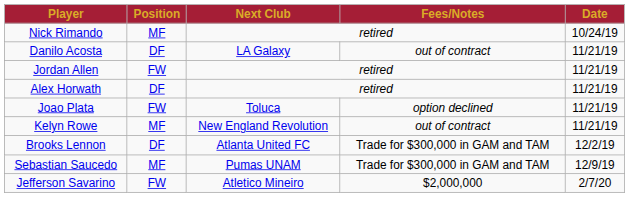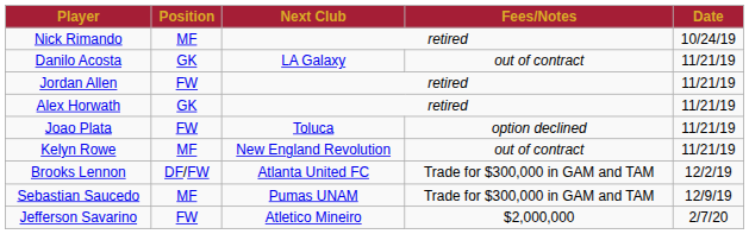 <table class="wikitable sortable" style="width:90%; text-align:center; font-size:95%;">
 <tr>
 <th style="background:#A51E36; color:#DAAC27; text-align:center;"><strong>Player </strong></th>
 <th style="background:#A51E36; color:#DAAC27; text-align:center;"><strong>Position </strong></th>
 <th style="background:#A51E36; color:#DAAC27; text-align:center;"><strong>Next Club</strong></th>
 <th style="background:#A51E36; color:#DAAC27; text-align:center;"><strong>Fees/Notes </strong></th>
 <th style="background:#A51E36; color:#DAAC27; text-align:center;"><strong>Date</strong></th>
 </tr>
 <tr>
 <td> <a href='#'>Nick Rimando</a></td>
 <td style="text-align:center;"><a href='#'>MF</a></td>
 <td colspan="2"><em>retired</em></td>
 <td>10/24/19 </td>
 </tr>
 <tr>
 <td> <a href='#'>Danilo Acosta</a></td>
-<td style="text-align:center;"><a href='#'>DF</a></td>
+<td style="text-align:center;"><a href='#'>GK</a></td>
 <td> <a href='#'>LA Galaxy</a></td>
 <td><em>out of contract</em></td>
 <td>11/21/19</td>
 </tr>
 <tr>
 <td> <a href='#'>Jordan Allen</a></td>
 <td style="text-align:center;"><a href='#'>FW</a></td>
 <td colspan="2"><em>retired</em></td>
 <td>11/21/19</td>
 </tr>
 <tr>
 <td> <a href='#'>Alex Horwath</a></td>
-<td style="text-align:center;"><a href='#'>DF</a></td>
+<td style="text-align:center;"><a href='#'>GK</a></td>
 <td colspan="2"><em>retired</em></td>
 <td>11/21/19</td>
 </tr>
 <tr>
 <td> <a href='#'>Joao Plata</a></td>
 <td style="text-align:center;"><a href='#'>FW</a></td>
 <td> <a href='#'>Toluca</a></td>
 <td><em>option declined</em></td>
 <td>11/21/19</td>
 </tr>
 <tr>
 <td> <a href='#'>Kelyn Rowe</a></td>
 <td style="text-align:center;"><a href='#'>MF</a></td>
 <td> <a href='#'>New England Revolution</a></td>
 <td><em>out of contract</em></td>
 <td>11/21/19</td>
 </tr>
 <tr>
 <td> <a href='#'>Brooks Lennon</a></td>
-<td style="text-align:center;"><a href='#'>DF</a></td>
+<td style="text-align:center;"><a href='#'>DF</a>/<a href='#'>FW</a></td>
 <td> <a href='#'>Atlanta United FC</a></td>
 <td>Trade for $300,000 in GAM and TAM</td>
 <td>12/2/19</td>
 </tr>
 <tr>
 <td> <a href='#'>Sebastian Saucedo</a></td>
 <td style="text-align:center;"><a href='#'>MF</a></td>
 <td> <a href='#'>Pumas UNAM</a></td>
 <td>Trade for $300,000 in GAM and TAM</td>
 <td>12/9/19</td>
 </tr>
 <tr>
 <td> <a href='#'>Jefferson Savarino</a></td>
 <td style="text-align:center;"><a href='#'>FW</a></td>
 <td> <a href='#'>Atletico Mineiro</a></td>
 <td>$2,000,000</td>
 <td>2/7/20</td>
 </tr>
 </table>
